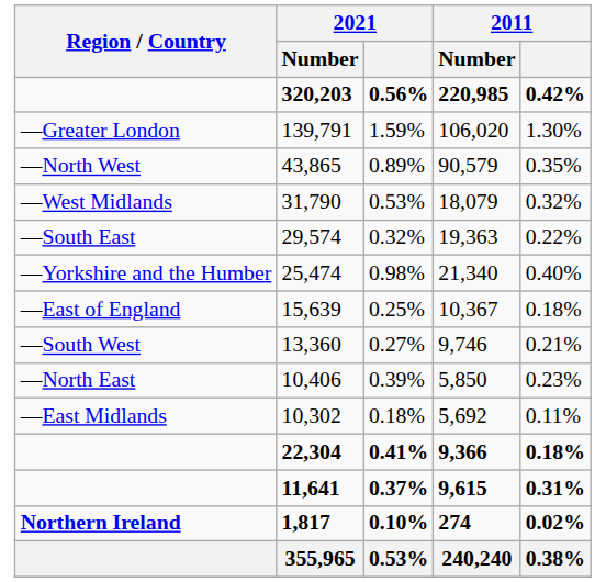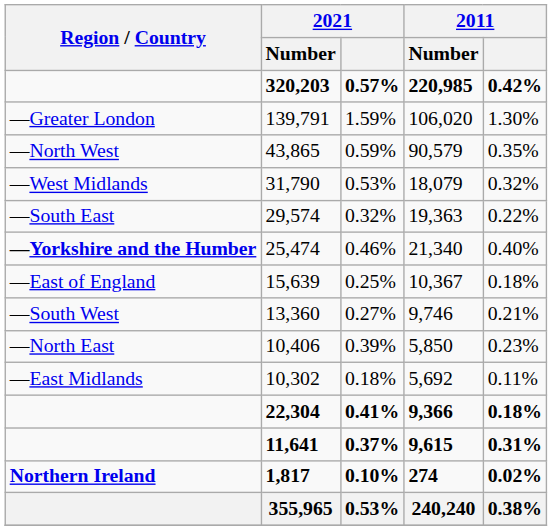 <table class="wikitable sortable" style="font-size:90%; margin:auto;">
 <tr>
 <th rowspan="2"><a href='#'>Region</a> / <a href='#'>Country</a></th>
 <th colspan="2"><a href='#'>2021</a></th>
 <th colspan="2"><a href='#'>2011</a></th>
 </tr>
 <tr>
 <th>Number</th>
 <th></th>
 <th>Number</th>
 <th></th>
 </tr>
 <tr>
 <td><strong></strong></td>
 <td><strong>320,203</strong></td>
-<td><strong>0.56%</strong></td>
+<td><strong>0.57%</strong></td>
 <td><strong>220,985</strong></td>
 <td><strong>0.42%</strong></td>
 </tr>
 <tr>
 <td>—<a href='#'>Greater London</a></td>
 <td>139,791</td>
 <td>1.59%</td>
 <td>106,020</td>
 <td>1.30%</td>
 </tr>
 <tr>
 <td>—<a href='#'>North West</a></td>
 <td>43,865</td>
-<td>0.89%</td>
+<td>0.59%</td>
 <td>90,579</td>
 <td>0.35%</td>
 </tr>
 <tr>
 <td>—<a href='#'>West Midlands</a></td>
 <td>31,790</td>
 <td>0.53%</td>
 <td>18,079</td>
 <td>0.32%</td>
 </tr>
 <tr>
 <td>—<a href='#'>South East</a></td>
 <td>29,574</td>
 <td>0.32%</td>
 <td>19,363</td>
 <td>0.22%</td>
 </tr>
 <tr>
-<td>—<a href='#'>Yorkshire and the Humber</a></td>
+<td><strong>—<a href='#'>Yorkshire and the Humber</a></strong></td>
 <td>25,474</td>
-<td>0.98%</td>
+<td>0.46%</td>
 <td>21,340</td>
 <td>0.40%</td>
 </tr>
 <tr>
 <td>—<a href='#'>East of England</a></td>
 <td>15,639</td>
 <td>0.25%</td>
 <td>10,367</td>
 <td>0.18%</td>
 </tr>
 <tr>
 <td>—<a href='#'>South West</a></td>
 <td>13,360</td>
 <td>0.27%</td>
 <td>9,746</td>
 <td>0.21%</td>
 </tr>
 <tr>
 <td>—<a href='#'>North East</a></td>
 <td>10,406</td>
 <td>0.39%</td>
 <td>5,850</td>
 <td>0.23%</td>
 </tr>
 <tr>
 <td>—<a href='#'>East Midlands</a></td>
 <td>10,302</td>
 <td>0.18%</td>
 <td>5,692</td>
 <td>0.11%</td>
 </tr>
 <tr>
 <td><strong></strong></td>
 <td><strong>22,304</strong></td>
 <td><strong>0.41%</strong></td>
 <td><strong>9,366</strong></td>
 <td><strong>0.18%</strong></td>
 </tr>
 <tr>
 <td><strong></strong></td>
 <td><strong>11,641</strong></td>
 <td><strong>0.37%</strong></td>
 <td><strong>9,615</strong></td>
 <td><strong>0.31%</strong></td>
 </tr>
 <tr>
 <td><strong><a href='#'>Northern Ireland</a></strong></td>
 <td><strong>1,817</strong></td>
 <td><strong>0.10%</strong></td>
 <td><strong>274</strong></td>
 <td><strong>0.02%</strong></td>
 </tr>
 <tr>
 <th><strong></strong></th>
 <th><strong>355,965</strong></th>
 <th><strong>0.53%</strong></th>
 <th><strong>240,240</strong></th>
 <th><strong>0.38%</strong></th>
 </tr>
 <tr>
 </tr>
 </table>
